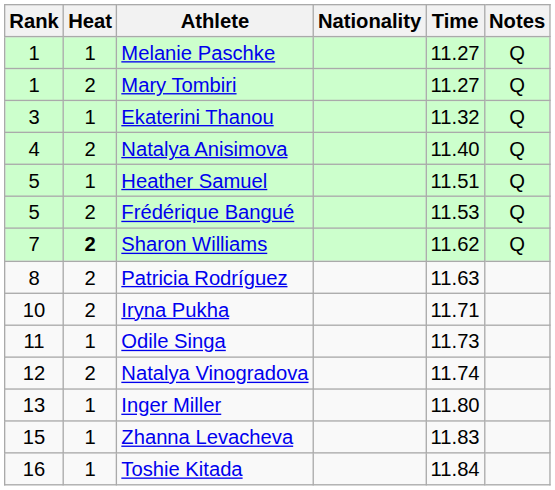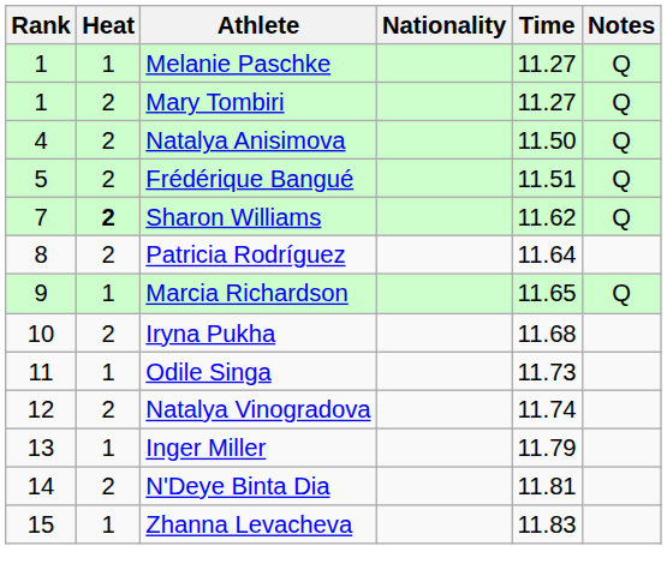 <table class="wikitable sortable" style="text-align:center;font-size:95%">
 <tr>
 <th>Rank</th>
 <th>Heat</th>
 <th>Athlete</th>
 <th>Nationality</th>
 <th>Time</th>
 <th>Notes</th>
 </tr>
 <tr bgcolor=ccffcc>
 <td>1</td>
 <td>1</td>
 <td align="left"><a href='#'>Melanie Paschke</a></td>
 <td align=left></td>
 <td>11.27</td>
 <td>Q</td>
 </tr>
 <tr bgcolor=ccffcc>
 <td>1</td>
 <td>2</td>
 <td align="left"><a href='#'>Mary Tombiri</a></td>
 <td align=left></td>
 <td>11.27</td>
 <td>Q</td>
 </tr>
 <tr bgcolor=ccffcc>
-<td>3</td>
-<td>1</td>
-<td align="left"><a href='#'>Ekaterini Thanou</a></td>
-<td align=left></td>
-<td>11.32</td>
-<td>Q</td>
-</tr>
-<tr bgcolor=ccffcc>
 <td>4</td>
 <td>2</td>
 <td align="left"><a href='#'>Natalya Anisimova</a></td>
 <td align=left></td>
-<td>11.40</td>
-<td>Q</td>
-</tr>
-<tr bgcolor=ccffcc>
-<td>5</td>
-<td>1</td>
-<td align="left"><a href='#'>Heather Samuel</a></td>
-<td align=left></td>
-<td>11.51</td>
+<td>11.50</td>
 <td>Q</td>
 </tr>
 <tr bgcolor=ccffcc>
 <td>5</td>
 <td>2</td>
 <td align="left"><a href='#'>Frédérique Bangué</a></td>
 <td align=left></td>
-<td>11.53</td>
+<td>11.51</td>
 <td>Q</td>
 </tr>
 <tr bgcolor=ccffcc>
 <td>7</td>
 <td><strong>2</strong></td>
 <td align="left"><a href='#'>Sharon Williams</a></td>
 <td align=left></td>
 <td>11.62</td>
 <td>Q</td>
 </tr>
 <tr>
 <td>8</td>
 <td>2</td>
 <td align="left"><a href='#'>Patricia Rodríguez</a></td>
 <td align=left></td>
-<td>11.63</td>
+<td>11.64</td>
 <td></td>
+</tr>
+<tr bgcolor=ccffcc>
+<td>9</td>
+<td>1</td>
+<td align="left"><a href='#'>Marcia Richardson</a></td>
+<td align=left></td>
+<td>11.65</td>
+<td>Q</td>
 </tr>
 <tr>
 <td>10</td>
 <td>2</td>
 <td align="left"><a href='#'>Iryna Pukha</a></td>
 <td align=left></td>
-<td>11.71</td>
+<td>11.68</td>
 <td></td>
 </tr>
 <tr>
 <td>11</td>
 <td>1</td>
 <td align="left"><a href='#'>Odile Singa</a></td>
 <td align=left></td>
 <td>11.73</td>
 <td></td>
 </tr>
 <tr>
 <td>12</td>
 <td>2</td>
 <td align="left"><a href='#'>Natalya Vinogradova</a></td>
 <td align=left></td>
 <td>11.74</td>
 <td></td>
 </tr>
 <tr>
 <td>13</td>
 <td>1</td>
 <td align="left"><a href='#'>Inger Miller</a></td>
 <td align=left></td>
-<td>11.80</td>
+<td>11.79</td>
+<td></td>
+</tr>
+<tr>
+<td>14</td>
+<td>2</td>
+<td align="left"><a href='#'>N'Deye Binta Dia</a></td>
+<td align=left></td>
+<td>11.81</td>
 <td></td>
 </tr>
 <tr>
 <td>15</td>
 <td>1</td>
 <td align="left"><a href='#'>Zhanna Levacheva</a></td>
 <td align=left></td>
 <td>11.83</td>
 <td></td>
 </tr>
-<tr>
-<td>16</td>
-<td>1</td>
-<td align="left"><a href='#'>Toshie Kitada</a></td>
-<td align=left></td>
-<td>11.84</td>
-<td></td>
-</tr>
 </table>
